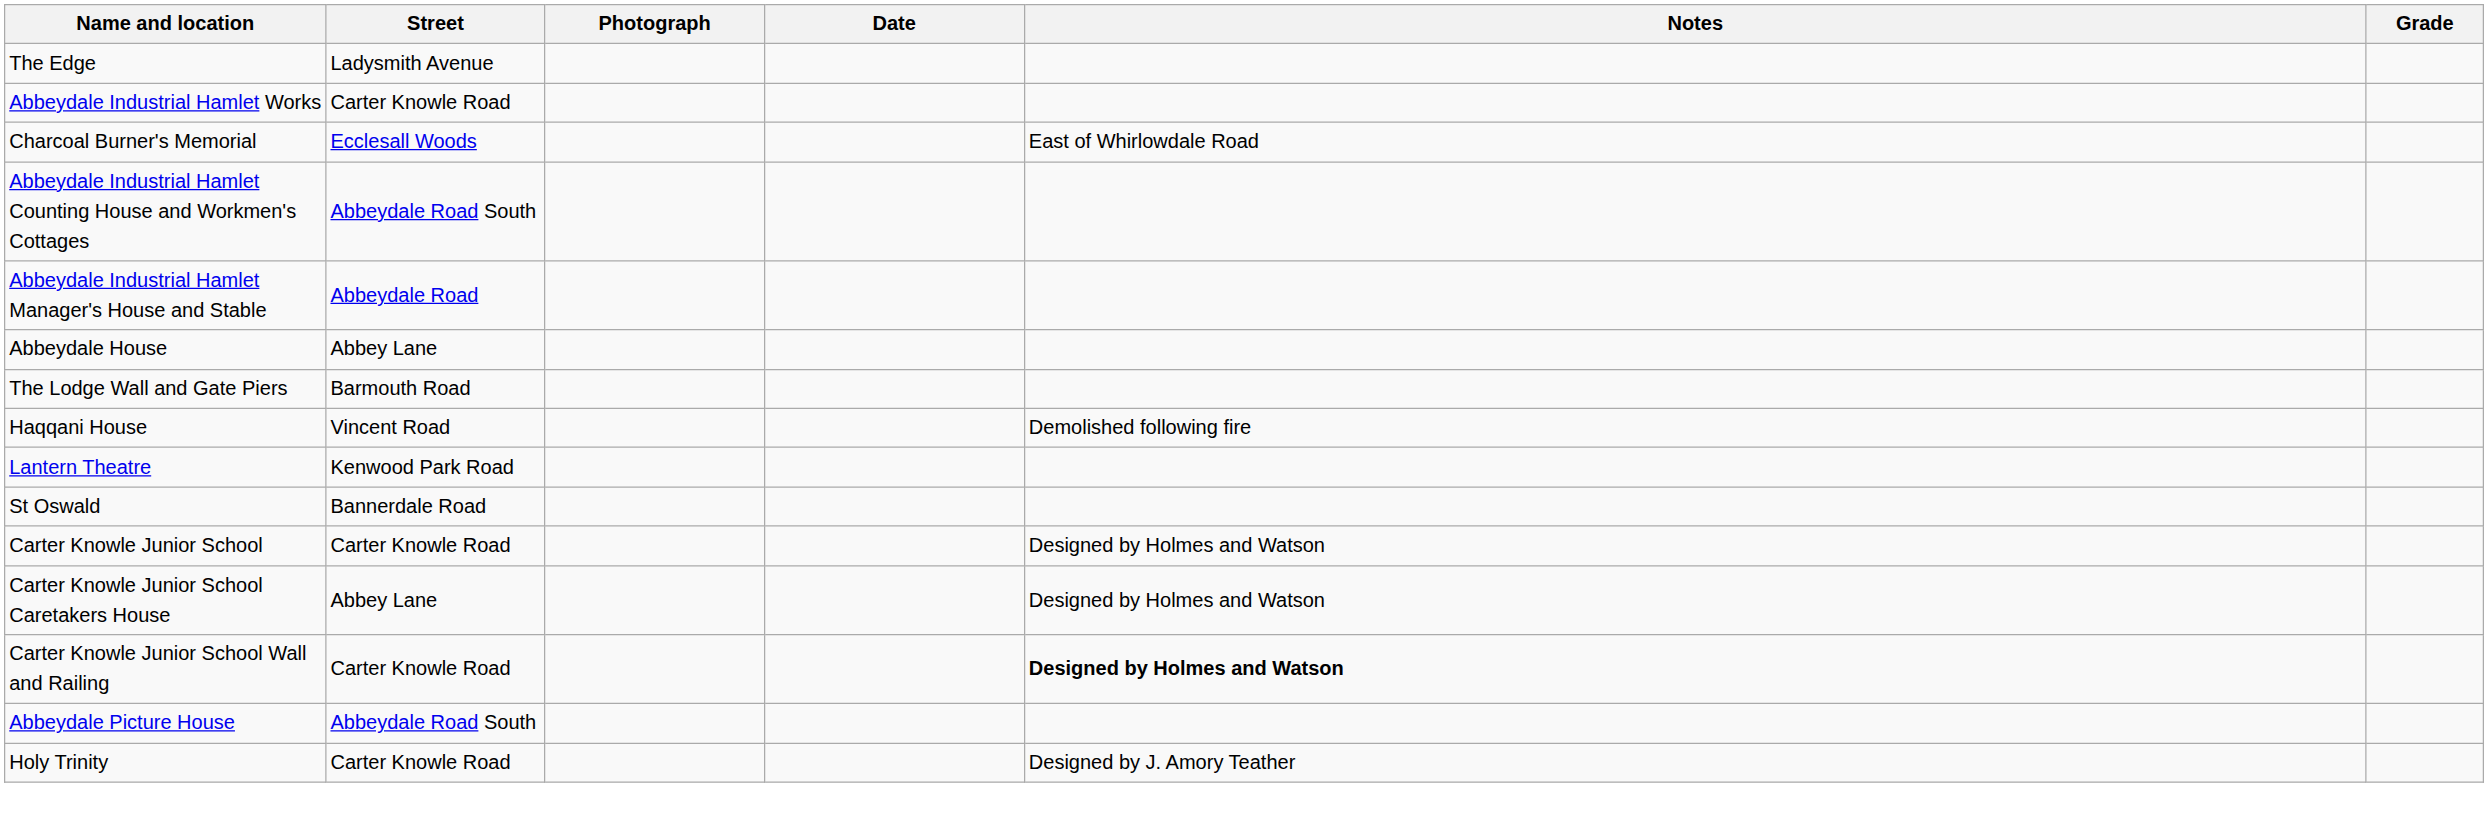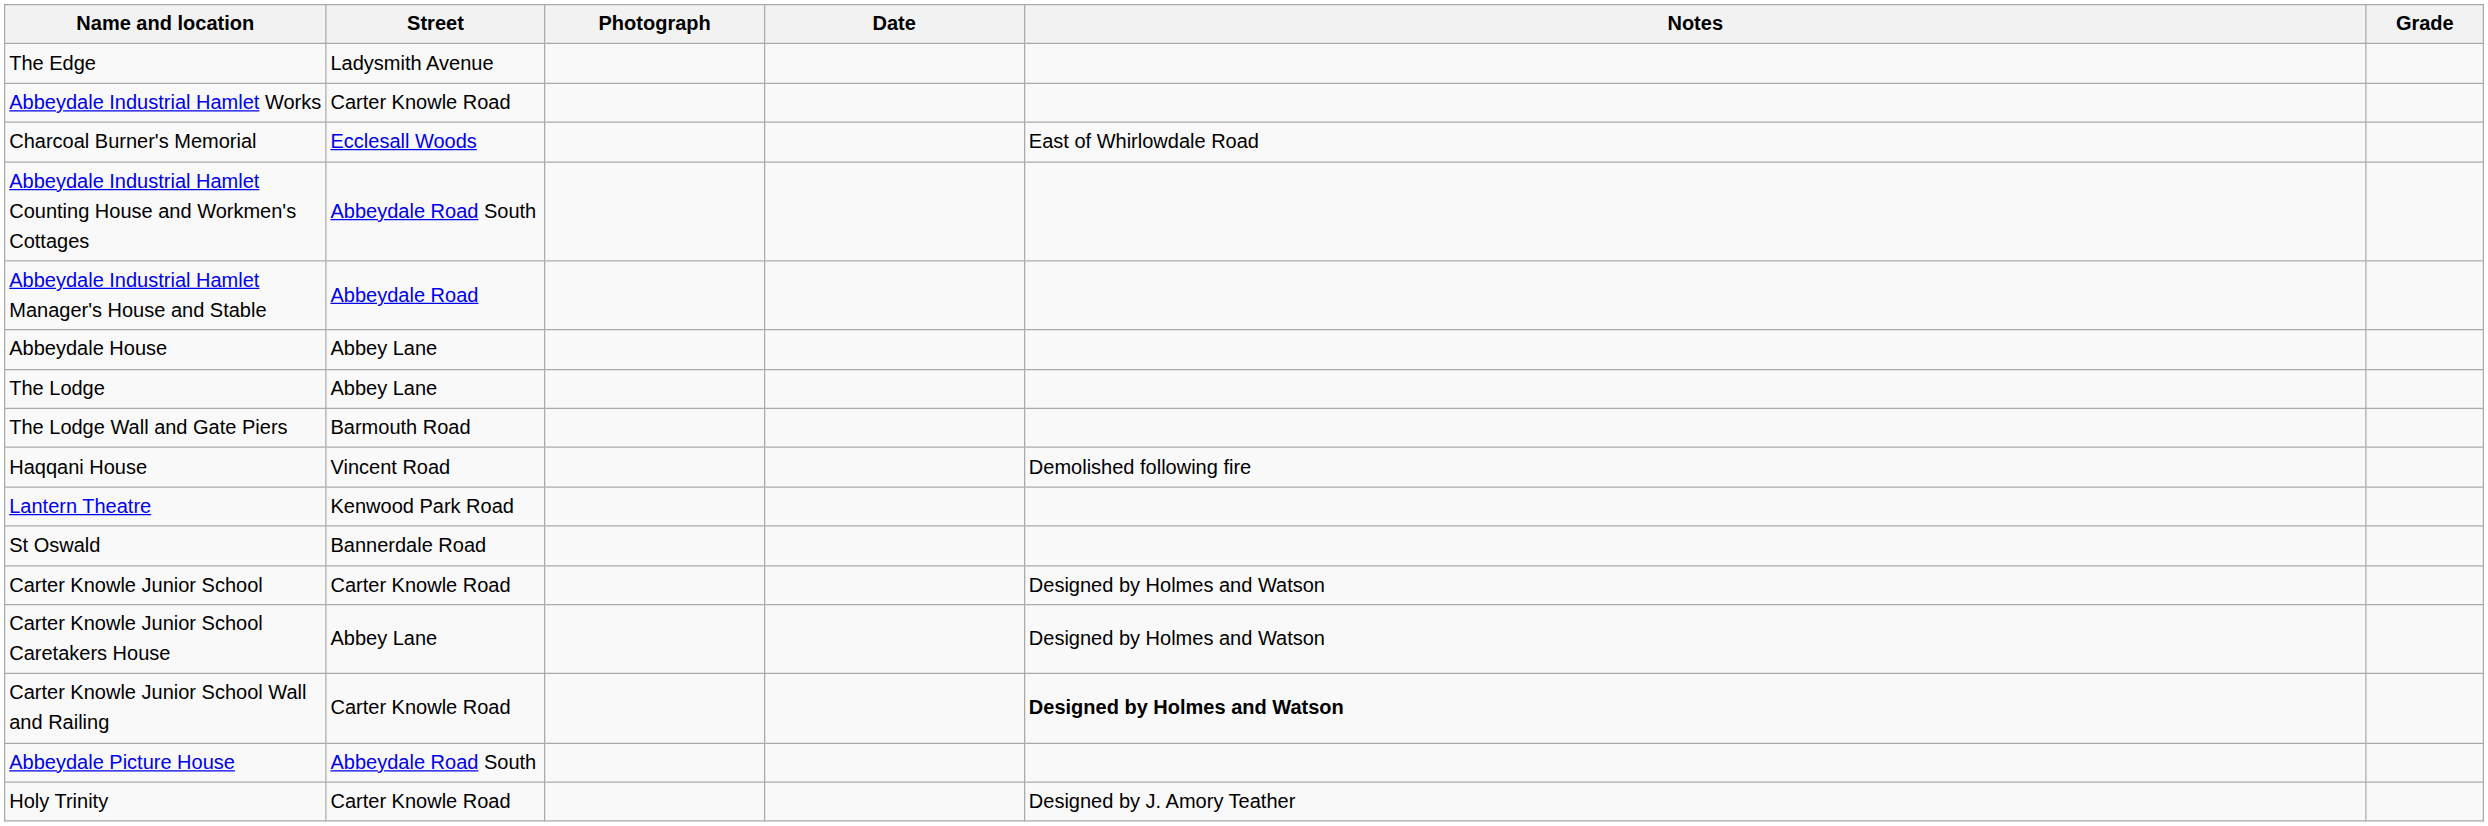 <table class="wikitable sortable plainrowheaders" style="width:100%; border:0; text-align:left; line-height:150%;">
 <tr>
 <th scope="col"  style="width:150px">Name and location</th>
 <th scope="col"  style="width:100px">Street</th>
 <th scope="col"  style="width:100px" class="unsortable">Photograph</th>
 <th scope="col"  style="width:120px">Date</th>
 <th scope="col"  style="width:650px" class="unsortable">Notes</th>
 <th scope="col"  style="width:50px">Grade</th>
 </tr>
 <tr>
 <td>The Edge<br><small></small></td>
 <td>Ladysmith Avenue</td>
 <td></td>
 <td></td>
 <td></td>
 <td align="center" ></td>
 </tr>
 <tr>
 <td><a href='#'>Abbeydale Industrial Hamlet</a> Works<br><small></small></td>
 <td>Carter Knowle Road</td>
 <td></td>
 <td></td>
 <td></td>
 <td align="center" ></td>
 </tr>
 <tr>
 <td>Charcoal Burner's Memorial<br><small></small></td>
 <td><a href='#'>Ecclesall Woods</a></td>
 <td></td>
 <td></td>
 <td>East of Whirlowdale Road</td>
 <td align="center" ></td>
 </tr>
 <tr>
 <td><a href='#'>Abbeydale Industrial Hamlet</a> Counting House and Workmen's Cottages<br><small></small></td>
 <td><a href='#'>Abbeydale Road</a> South</td>
 <td></td>
 <td></td>
 <td></td>
 <td align="center" ></td>
 </tr>
 <tr>
 <td><a href='#'>Abbeydale Industrial Hamlet</a> Manager's House and Stable<br><small></small></td>
 <td><a href='#'>Abbeydale Road</a></td>
 <td></td>
 <td></td>
 <td></td>
 <td align="center" ></td>
 </tr>
 <tr>
 <td>Abbeydale House<br><small></small></td>
+<td>Abbey Lane</td>
+<td></td>
+<td></td>
+<td></td>
+<td align="center" ></td>
+</tr>
+<tr>
+<td>The Lodge<br><small></small></td>
 <td>Abbey Lane</td>
 <td></td>
 <td></td>
 <td></td>
 <td align="center" ></td>
 </tr>
 <tr>
 <td>The Lodge Wall and Gate Piers<br><small></small></td>
 <td>Barmouth Road</td>
 <td></td>
 <td></td>
 <td></td>
 <td align="center" ></td>
 </tr>
 <tr>
 <td>Haqqani House<br><small></small></td>
 <td>Vincent Road</td>
 <td></td>
 <td></td>
 <td>Demolished following fire</td>
 <td align="center" ></td>
 </tr>
 <tr>
 <td><a href='#'>Lantern Theatre</a><br><small></small></td>
 <td>Kenwood Park Road</td>
 <td></td>
 <td></td>
 <td></td>
 <td align="center" ></td>
 </tr>
 <tr>
 <td>St Oswald<br><small></small></td>
 <td>Bannerdale Road</td>
 <td></td>
 <td></td>
 <td></td>
 <td align="center" ></td>
 </tr>
 <tr>
 <td>Carter Knowle Junior School<br><small></small></td>
 <td>Carter Knowle Road</td>
 <td></td>
 <td></td>
 <td>Designed by Holmes and Watson</td>
 <td align="center" ></td>
 </tr>
 <tr>
 <td>Carter Knowle Junior School Caretakers House<br><small></small></td>
 <td>Abbey Lane</td>
 <td></td>
 <td></td>
 <td>Designed by Holmes and Watson</td>
 <td align="center" ></td>
 </tr>
 <tr>
 <td>Carter Knowle Junior School Wall and Railing<br><small></small></td>
 <td>Carter Knowle Road</td>
 <td></td>
 <td></td>
 <td><strong>Designed by Holmes and Watson</strong></td>
 <td align="center" ></td>
 </tr>
 <tr>
 <td><a href='#'>Abbeydale Picture House</a><br><small></small></td>
 <td><a href='#'>Abbeydale Road</a> South</td>
 <td></td>
 <td></td>
 <td></td>
 <td align="center" ></td>
 </tr>
 <tr>
 <td>Holy Trinity<br><small></small></td>
 <td>Carter Knowle Road</td>
 <td></td>
 <td></td>
 <td>Designed by J. Amory Teather</td>
 <td align="center" ></td>
 </tr>
 </table>
